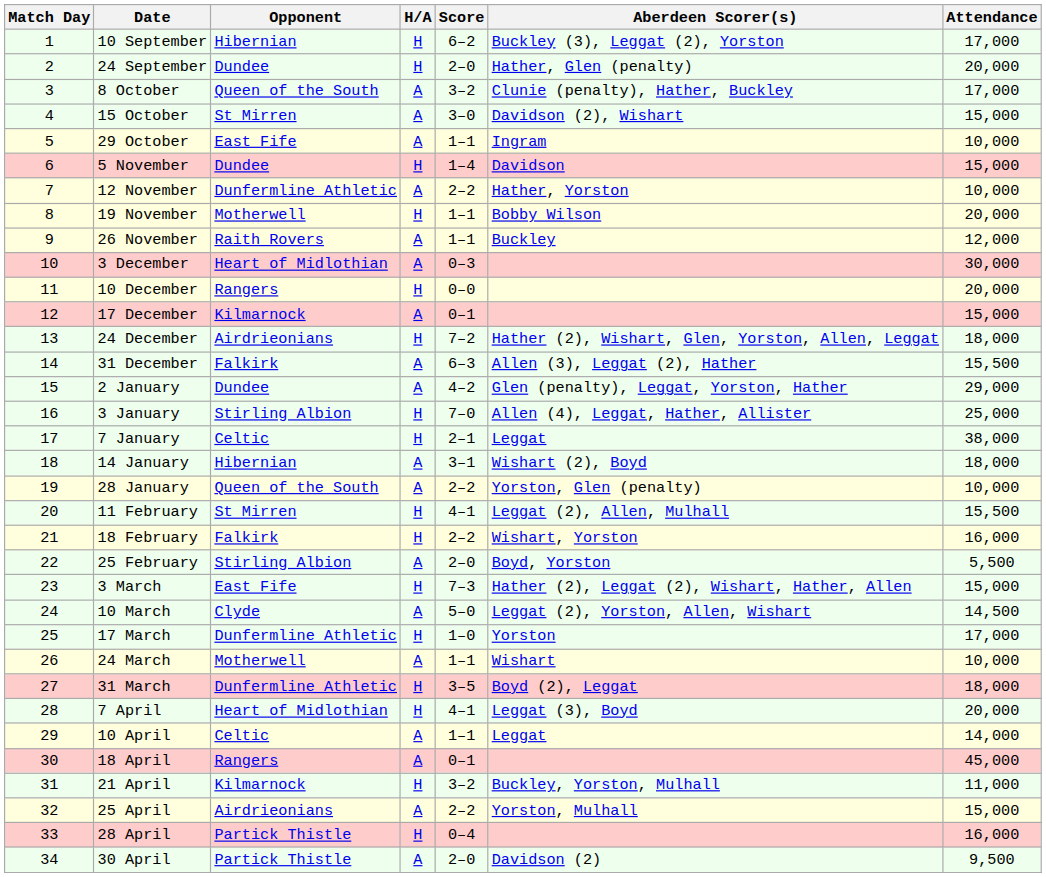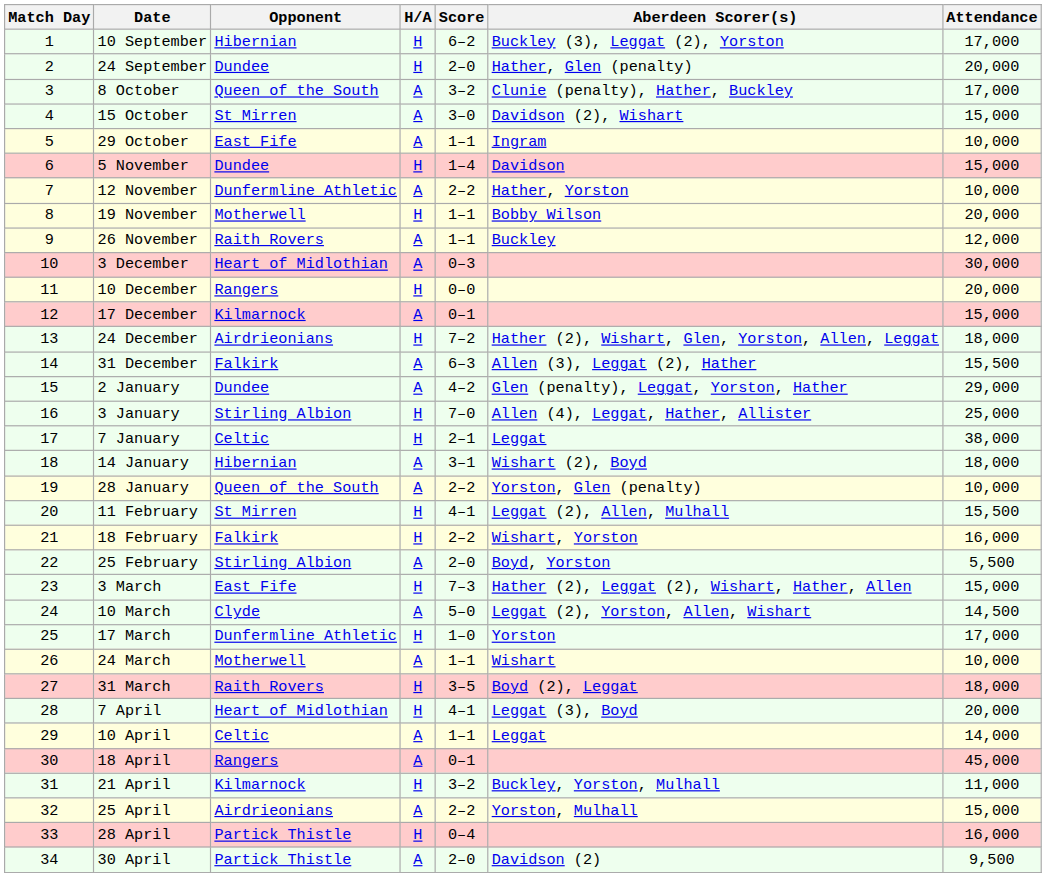 <table class="wikitable" style="text-align:center">
 <tr>
 <th>Match Day</th>
 <th>Date</th>
 <th>Opponent</th>
 <th>H/A</th>
 <th>Score</th>
 <th>Aberdeen Scorer(s)</th>
 <th>Attendance</th>
 </tr>
 <tr bgcolor=#EEFFEE>
 <td>1</td>
 <td align=left>10 September</td>
 <td align=left><a href='#'>Hibernian</a></td>
 <td><a href='#'>H</a></td>
 <td>6–2</td>
 <td align=left><a href='#'>Buckley</a> (3), <a href='#'>Leggat</a> (2), <a href='#'>Yorston</a></td>
 <td>17,000</td>
 </tr>
 <tr bgcolor=#EEFFEE>
 <td>2</td>
 <td align=left>24 September</td>
 <td align=left><a href='#'>Dundee</a></td>
 <td><a href='#'>H</a></td>
 <td>2–0</td>
 <td align=left><a href='#'>Hather</a>, <a href='#'>Glen</a> (penalty)</td>
 <td>20,000</td>
 </tr>
 <tr bgcolor=#EEFFEE>
 <td>3</td>
 <td align=left>8 October</td>
 <td align=left><a href='#'>Queen of the South</a></td>
 <td><a href='#'>A</a></td>
 <td>3–2</td>
 <td align=left><a href='#'>Clunie</a> (penalty), <a href='#'>Hather</a>, <a href='#'>Buckley</a></td>
 <td>17,000</td>
 </tr>
 <tr bgcolor=#EEFFEE>
 <td>4</td>
 <td align=left>15 October</td>
 <td align=left><a href='#'>St Mirren</a></td>
 <td><a href='#'>A</a></td>
 <td>3–0</td>
 <td align=left><a href='#'>Davidson</a> (2), <a href='#'>Wishart</a></td>
 <td>15,000</td>
 </tr>
 <tr bgcolor=#FFFFDD>
 <td>5</td>
 <td align=left>29 October</td>
 <td align=left><a href='#'>East Fife</a></td>
 <td><a href='#'>A</a></td>
 <td>1–1</td>
 <td align=left><a href='#'>Ingram</a></td>
 <td>10,000</td>
 </tr>
 <tr bgcolor=#FFCCCC>
 <td>6</td>
 <td align=left>5 November</td>
 <td align=left><a href='#'>Dundee</a></td>
 <td><a href='#'>H</a></td>
 <td>1–4</td>
 <td align=left><a href='#'>Davidson</a></td>
 <td>15,000</td>
 </tr>
 <tr bgcolor=#FFFFDD>
 <td>7</td>
 <td align=left>12 November</td>
 <td align=left><a href='#'>Dunfermline Athletic</a></td>
 <td><a href='#'>A</a></td>
 <td>2–2</td>
 <td align=left><a href='#'>Hather</a>, <a href='#'>Yorston</a></td>
 <td>10,000</td>
 </tr>
 <tr bgcolor=#FFFFDD>
 <td>8</td>
 <td align=left>19 November</td>
 <td align=left><a href='#'>Motherwell</a></td>
 <td><a href='#'>H</a></td>
 <td>1–1</td>
 <td align=left><a href='#'>Bobby Wilson</a></td>
 <td>20,000</td>
 </tr>
 <tr bgcolor=#FFFFDD>
 <td>9</td>
 <td align=left>26 November</td>
 <td align=left><a href='#'>Raith Rovers</a></td>
 <td><a href='#'>A</a></td>
 <td>1–1</td>
 <td align=left><a href='#'>Buckley</a></td>
 <td>12,000</td>
 </tr>
 <tr bgcolor=#FFCCCC>
 <td>10</td>
 <td align=left>3 December</td>
 <td align=left><a href='#'>Heart of Midlothian</a></td>
 <td><a href='#'>A</a></td>
 <td>0–3</td>
 <td align=left></td>
 <td>30,000</td>
 </tr>
 <tr bgcolor=#FFFFDD>
 <td>11</td>
 <td align=left>10 December</td>
 <td align=left><a href='#'>Rangers</a></td>
 <td><a href='#'>H</a></td>
 <td>0–0</td>
 <td align=left></td>
 <td>20,000</td>
 </tr>
 <tr bgcolor=#FFCCCC>
 <td>12</td>
 <td align=left>17 December</td>
 <td align=left><a href='#'>Kilmarnock</a></td>
 <td><a href='#'>A</a></td>
 <td>0–1</td>
 <td align=left></td>
 <td>15,000</td>
 </tr>
 <tr bgcolor=#EEFFEE>
 <td>13</td>
 <td align=left>24 December</td>
 <td align=left><a href='#'>Airdrieonians</a></td>
 <td><a href='#'>H</a></td>
 <td>7–2</td>
 <td align=left><a href='#'>Hather</a> (2), <a href='#'>Wishart</a>, <a href='#'>Glen</a>, <a href='#'>Yorston</a>, <a href='#'>Allen</a>, <a href='#'>Leggat</a></td>
 <td>18,000</td>
 </tr>
 <tr bgcolor=#EEFFEE>
 <td>14</td>
 <td align=left>31 December</td>
 <td align=left><a href='#'>Falkirk</a></td>
 <td><a href='#'>A</a></td>
 <td>6–3</td>
 <td align=left><a href='#'>Allen</a> (3), <a href='#'>Leggat</a> (2), <a href='#'>Hather</a></td>
 <td>15,500</td>
 </tr>
 <tr bgcolor=#EEFFEE>
 <td>15</td>
 <td align=left>2 January</td>
 <td align=left><a href='#'>Dundee</a></td>
 <td><a href='#'>A</a></td>
 <td>4–2</td>
 <td align=left><a href='#'>Glen</a> (penalty), <a href='#'>Leggat</a>, <a href='#'>Yorston</a>, <a href='#'>Hather</a></td>
 <td>29,000</td>
 </tr>
 <tr bgcolor=#EEFFEE>
 <td>16</td>
 <td align=left>3 January</td>
 <td align=left><a href='#'>Stirling Albion</a></td>
 <td><a href='#'>H</a></td>
 <td>7–0</td>
 <td align=left><a href='#'>Allen</a> (4), <a href='#'>Leggat</a>, <a href='#'>Hather</a>, <a href='#'>Allister</a></td>
 <td>25,000</td>
 </tr>
 <tr bgcolor=#EEFFEE>
 <td>17</td>
 <td align=left>7 January</td>
 <td align=left><a href='#'>Celtic</a></td>
 <td><a href='#'>H</a></td>
 <td>2–1</td>
 <td align=left><a href='#'>Leggat</a></td>
 <td>38,000</td>
 </tr>
 <tr bgcolor=#EEFFEE>
 <td>18</td>
 <td align=left>14 January</td>
 <td align=left><a href='#'>Hibernian</a></td>
 <td><a href='#'>A</a></td>
 <td>3–1</td>
 <td align=left><a href='#'>Wishart</a> (2), <a href='#'>Boyd</a></td>
 <td>18,000</td>
 </tr>
 <tr bgcolor=#FFFFDD>
 <td>19</td>
 <td align=left>28 January</td>
 <td align=left><a href='#'>Queen of the South</a></td>
 <td><a href='#'>A</a></td>
 <td>2–2</td>
 <td align=left><a href='#'>Yorston</a>, <a href='#'>Glen</a> (penalty)</td>
 <td>10,000</td>
 </tr>
 <tr bgcolor=#EEFFEE>
 <td>20</td>
 <td align=left>11 February</td>
 <td align=left><a href='#'>St Mirren</a></td>
 <td><a href='#'>H</a></td>
 <td>4–1</td>
 <td align=left><a href='#'>Leggat</a> (2), <a href='#'>Allen</a>, <a href='#'>Mulhall</a></td>
 <td>15,500</td>
 </tr>
 <tr bgcolor=#FFFFDD>
 <td>21</td>
 <td align=left>18 February</td>
 <td align=left><a href='#'>Falkirk</a></td>
 <td><a href='#'>H</a></td>
 <td>2–2</td>
 <td align=left><a href='#'>Wishart</a>, <a href='#'>Yorston</a></td>
 <td>16,000</td>
 </tr>
 <tr bgcolor=#EEFFEE>
 <td>22</td>
 <td align=left>25 February</td>
 <td align=left><a href='#'>Stirling Albion</a></td>
 <td><a href='#'>A</a></td>
 <td>2–0</td>
 <td align=left><a href='#'>Boyd</a>, <a href='#'>Yorston</a></td>
 <td>5,500</td>
 </tr>
 <tr bgcolor=#EEFFEE>
 <td>23</td>
 <td align=left>3 March</td>
 <td align=left><a href='#'>East Fife</a></td>
 <td><a href='#'>H</a></td>
 <td>7–3</td>
 <td align=left><a href='#'>Hather</a> (2), <a href='#'>Leggat</a> (2), <a href='#'>Wishart</a>, <a href='#'>Hather</a>, <a href='#'>Allen</a></td>
 <td>15,000</td>
 </tr>
 <tr bgcolor=#EEFFEE>
 <td>24</td>
 <td align=left>10 March</td>
 <td align=left><a href='#'>Clyde</a></td>
 <td><a href='#'>A</a></td>
 <td>5–0</td>
 <td align=left><a href='#'>Leggat</a> (2), <a href='#'>Yorston</a>, <a href='#'>Allen</a>, <a href='#'>Wishart</a></td>
 <td>14,500</td>
 </tr>
 <tr bgcolor=#EEFFEE>
 <td>25</td>
 <td align=left>17 March</td>
 <td align=left><a href='#'>Dunfermline Athletic</a></td>
 <td><a href='#'>H</a></td>
 <td>1–0</td>
 <td align=left><a href='#'>Yorston</a></td>
 <td>17,000</td>
 </tr>
 <tr bgcolor=#FFFFDD>
 <td>26</td>
 <td align=left>24 March</td>
 <td align=left><a href='#'>Motherwell</a></td>
 <td><a href='#'>A</a></td>
 <td>1–1</td>
 <td align=left><a href='#'>Wishart</a></td>
 <td>10,000</td>
 </tr>
 <tr bgcolor=#FFCCCC>
 <td>27</td>
 <td align=left>31 March</td>
-<td align=left><a href='#'>Dunfermline Athletic</a></td>
+<td align=left><a href='#'>Raith Rovers</a></td>
 <td><a href='#'>H</a></td>
 <td>3–5</td>
 <td align=left><a href='#'>Boyd</a> (2), <a href='#'>Leggat</a></td>
 <td>18,000</td>
 </tr>
 <tr bgcolor=#EEFFEE>
 <td>28</td>
 <td align=left>7 April</td>
 <td align=left><a href='#'>Heart of Midlothian</a></td>
 <td><a href='#'>H</a></td>
 <td>4–1</td>
 <td align=left><a href='#'>Leggat</a> (3), <a href='#'>Boyd</a></td>
 <td>20,000</td>
 </tr>
 <tr bgcolor=#FFFFDD>
 <td>29</td>
 <td align=left>10 April</td>
 <td align=left><a href='#'>Celtic</a></td>
 <td><a href='#'>A</a></td>
 <td>1–1</td>
 <td align=left><a href='#'>Leggat</a></td>
 <td>14,000</td>
 </tr>
 <tr bgcolor=#FFCCCC>
 <td>30</td>
 <td align=left>18 April</td>
 <td align=left><a href='#'>Rangers</a></td>
 <td><a href='#'>A</a></td>
 <td>0–1</td>
 <td align=left></td>
 <td>45,000</td>
 </tr>
 <tr bgcolor=#EEFFEE>
 <td>31</td>
 <td align=left>21 April</td>
 <td align=left><a href='#'>Kilmarnock</a></td>
 <td><a href='#'>H</a></td>
 <td>3–2</td>
 <td align=left><a href='#'>Buckley</a>, <a href='#'>Yorston</a>, <a href='#'>Mulhall</a></td>
 <td>11,000</td>
 </tr>
 <tr bgcolor=#FFFFDD>
 <td>32</td>
 <td align=left>25 April</td>
 <td align=left><a href='#'>Airdrieonians</a></td>
 <td><a href='#'>A</a></td>
 <td>2–2</td>
 <td align=left><a href='#'>Yorston</a>, <a href='#'>Mulhall</a></td>
 <td>15,000</td>
 </tr>
 <tr bgcolor=#FFCCCC>
 <td>33</td>
 <td align=left>28 April</td>
 <td align=left><a href='#'>Partick Thistle</a></td>
 <td><a href='#'>H</a></td>
 <td>0–4</td>
 <td align=left></td>
 <td>16,000</td>
 </tr>
 <tr bgcolor=#EEFFEE>
 <td>34</td>
 <td align=left>30 April</td>
 <td align=left><a href='#'>Partick Thistle</a></td>
 <td><a href='#'>A</a></td>
 <td>2–0</td>
 <td align=left><a href='#'>Davidson</a> (2)</td>
 <td>9,500</td>
 </tr>
 <tr>
 </tr>
 </table>
